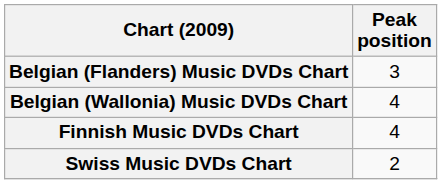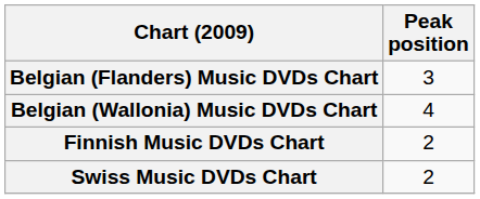 <table class="wikitable plainrowheaders sortable" style="text-align:center;" border="1">
 <tr>
 <th scope="col">Chart (2009)</th>
 <th scope="col">Peak<br>position</th>
 </tr>
 <tr>
 <th scope="row">Belgian (Flanders) Music DVDs Chart</th>
 <td>3</td>
 </tr>
 <tr>
 <th scope="row">Belgian (Wallonia) Music DVDs Chart</th>
 <td>4</td>
 </tr>
 <tr>
 <th scope="row">Finnish Music DVDs Chart</th>
-<td>4</td>
+<td>2</td>
 </tr>
 <tr>
 <th scope="row">Swiss Music DVDs Chart</th>
 <td>2</td>
 </tr>
 <tr>
 </tr>
 </table>
